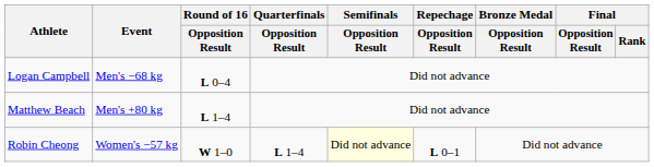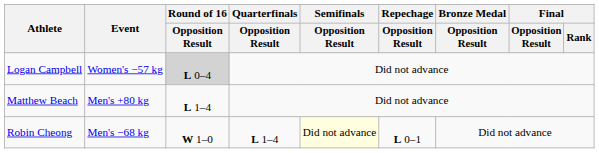 <table class="wikitable" style="font-size:90%">
 <tr>
 <th rowspan="2">Athlete</th>
 <th rowspan="2">Event</th>
 <th>Round of 16</th>
 <th>Quarterfinals</th>
 <th>Semifinals</th>
 <th>Repechage</th>
 <th>Bronze Medal</th>
 <th colspan=2>Final</th>
 </tr>
 <tr style="font-size:95%">
 <th>Opposition<br>Result</th>
 <th>Opposition<br>Result</th>
 <th>Opposition<br>Result</th>
 <th>Opposition<br>Result</th>
 <th>Opposition<br>Result</th>
 <th>Opposition<br>Result</th>
 <th>Rank</th>
 </tr>
 <tr align=center>
 <td align=left><a href='#'>Logan Campbell</a></td>
-<td align=left><a href='#'>Men's −68 kg</a></td>
-<td><br><strong>L</strong> 0–4</td>
+<td align=left><a href='#'>Women's −57 kg</a></td>
+<td style="background: lightgrey;"><br><strong>L</strong> 0–4</td>
 <td colspan=6>Did not advance</td>
 </tr>
 <tr align=center>
 <td align=left><a href='#'>Matthew Beach</a></td>
 <td align=left><a href='#'>Men's +80 kg</a></td>
 <td><br><strong>L</strong> 1–4</td>
 <td colspan=6>Did not advance</td>
 </tr>
 <tr align=center>
 <td align=left><a href='#'>Robin Cheong</a></td>
-<td align=left><a href='#'>Women's −57 kg</a></td>
+<td align=left><a href='#'>Men's −68 kg</a></td>
 <td><br><strong>W</strong> 1–0</td>
 <td><br><strong>L</strong> 1–4</td>
 <td style="background: lightyellow;">Did not advance</td>
 <td><br><strong>L</strong> 0–1</td>
 <td colspan=3>Did not advance</td>
 </tr>
 </table>
